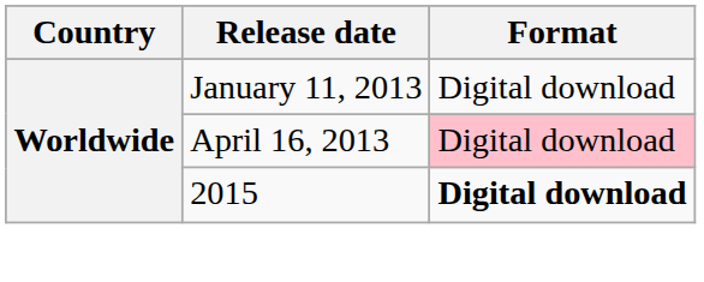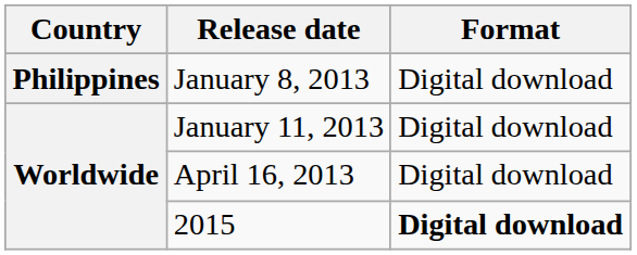 <table class="wikitable plainrowheaders">
 <tr>
 <th scope="col">Country</th>
 <th scope="col">Release date</th>
 <th scope="col">Format</th>
+</tr>
+<tr>
+<th>Philippines</th>
+<td>January 8, 2013</td>
+<td>Digital download</td>
 </tr>
 <tr>
 <th rowspan=3>Worldwide</th>
 <td>January 11, 2013</td>
 <td>Digital download</td>
 </tr>
 <tr>
 <td>April 16, 2013</td>
-<td style="background: pink;">Digital download</td>
+<td>Digital download</td>
 </tr>
 <tr>
 <td>2015</td>
 <td><strong>Digital download</strong></td>
 </tr>
 </table>
